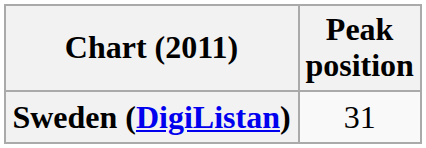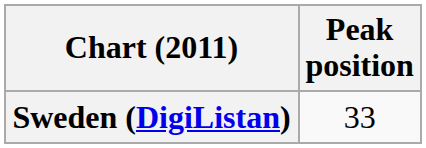 <table class="wikitable plainrowheaders" style="text-align:center">
 <tr>
 <th scope="col">Chart (2011)</th>
 <th scope="col">Peak<br>position</th>
 </tr>
 <tr>
 <th scope="row">Sweden (<a href='#'>DigiListan</a>)</th>
-<td>31</td>
+<td>33</td>
 </tr>
 </table>
